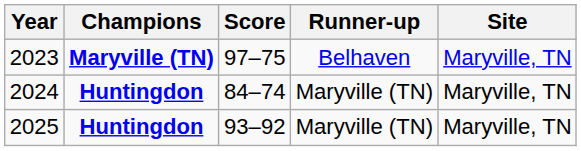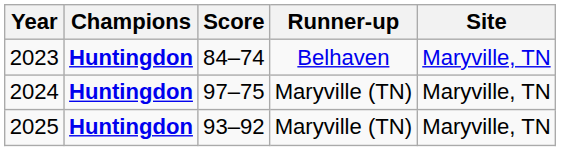 <table class="wikitable sortable">
 <tr>
 <th>Year</th>
 <th>Champions</th>
 <th>Score</th>
 <th>Runner-up</th>
 <th>Site</th>
 </tr>
 <tr align=center>
 <td>2023</td>
-<td><strong><a href='#'>Maryville (TN)</a></strong></td>
-<td>97–75</td>
+<td><strong><a href='#'>Huntingdon</a></strong></td>
+<td>84–74</td>
 <td><a href='#'>Belhaven</a></td>
 <td><a href='#'>Maryville, TN</a></td>
 </tr>
 <tr align=center>
 <td>2024</td>
 <td><strong><a href='#'>Huntingdon</a></strong></td>
-<td>84–74</td>
+<td>97–75</td>
 <td>Maryville (TN)</td>
 <td>Maryville, TN</td>
 </tr>
 <tr align=center>
 <td>2025</td>
 <td><strong><a href='#'>Huntingdon</a></strong></td>
 <td>93–92</td>
 <td>Maryville (TN)</td>
 <td>Maryville, TN</td>
 </tr>
 </table>
